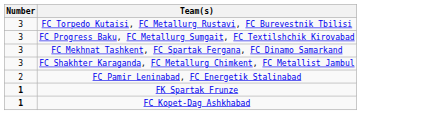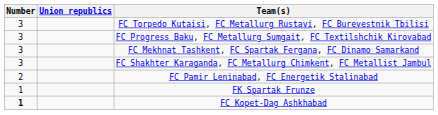 <table class="wikitable" style="text-align:center">
 <tr>
 <th>Number</th>
+<th><a href='#'>Union republics</a></th>
 <th>Team(s)</th>
 </tr>
 <tr>
 <td rowspan="1">3</td>
+<td align="left"></td>
 <td><a href='#'>FC Torpedo Kutaisi</a>, <a href='#'>FC Metallurg Rustavi</a>, <a href='#'>FC Burevestnik Tbilisi</a></td>
 </tr>
 <tr>
 <td rowspan="1">3</td>
+<td align="left"></td>
 <td><a href='#'>FC Progress Baku</a>, <a href='#'>FC Metallurg Sumgait</a>, <a href='#'>FC Textilshchik Kirovabad</a></td>
 </tr>
 <tr>
 <td rowspan="1">3</td>
+<td align="left"></td>
 <td><a href='#'>FC Mekhnat Tashkent</a>, <a href='#'>FC Spartak Fergana</a>, <a href='#'>FC Dinamo Samarkand</a></td>
 </tr>
 <tr>
 <td rowspan="1">3</td>
+<td align="left"></td>
 <td><a href='#'>FC Shakhter Karaganda</a>, <a href='#'>FC Metallurg Chimkent</a>, <a href='#'>FC Metallist Jambul</a></td>
 </tr>
 <tr>
 <td rowspan="1">2</td>
+<td align="left"></td>
 <td><a href='#'>FC Pamir Leninabad</a>, <a href='#'>FC Energetik Stalinabad</a></td>
 </tr>
 <tr>
-<td rowspan="1"><strong>1</strong></td>
+<td rowspan="1">1</td>
+<td align="left"></td>
 <td><a href='#'>FK Spartak Frunze</a></td>
 </tr>
 <tr>
 <td rowspan="1"><strong>1</strong></td>
+<td align="left"></td>
 <td><a href='#'>FC Kopet-Dag Ashkhabad</a></td>
 </tr>
 </table>
